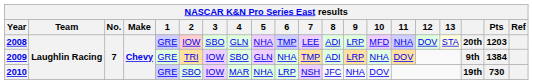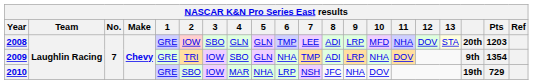 <table class="wikitable" style="text-align:center; font-size:75%">
 <tr>
 <th colspan=23><a href='#'>NASCAR K&N Pro Series East</a> results</th>
 </tr>
 <tr>
 <th>Year</th>
 <th>Team</th>
 <th>No.</th>
 <th>Make</th>
 <th>1</th>
 <th>2</th>
 <th>3</th>
 <th>4</th>
 <th>5</th>
 <th>6</th>
 <th>7</th>
 <th>8</th>
 <th>9</th>
 <th>10</th>
 <th>11</th>
 <th>12</th>
 <th>13</th>
 <th></th>
 <th>Pts</th>
 <th>Ref</th>
 </tr>
 <tr>
 <th><a href='#'>2008</a></th>
 <th rowspan=3>Laughlin Racing</th>
 <th rowspan=3>7</th>
 <th rowspan=3><a href='#'>Chevy</a></th>
 <td style="background:#CFCFFF;"><a href='#'>GRE</a><br></td>
 <td style="background:#FFCFCF;"><a href='#'>IOW</a><br></td>
 <td style="background:#DFFFDF;"><a href='#'>SBO</a><br></td>
 <td style="background:#DFFFDF;"><a href='#'>GLN</a><br></td>
-<td style="background:#EFCFFF;"><a href='#'>NHA</a><br></td>
+<td style="background:#EFCFFF;"><a href='#'>GLN</a><br></td>
 <td style="background:#CFCFFF;"><a href='#'>TMP</a><br></td>
 <td style="background:#EFCFFF;"><a href='#'>LEE</a><br></td>
 <td style="background:#DFFFDF;"><a href='#'>ADI</a><br></td>
 <td style="background:#DFFFDF;"><a href='#'>LRP</a><br></td>
 <td style="background:#EFCFFF;"><a href='#'>MFD</a><br></td>
 <td style="background:#CFCFFF;"><a href='#'>NHA</a><br></td>
 <td style="background:#DFFFDF;"><a href='#'>DOV</a><br></td>
 <td style="background: lightyellow;"><a href='#'>STA</a></td>
 <th>20th</th>
 <th>1203</th>
 <th></th>
 </tr>
 <tr>
 <th><a href='#'>2009</a></th>
 <td style="background:#DFFFDF;"><a href='#'>GRE</a><br></td>
 <td style="background:#FFDF9F;"><a href='#'>TRI</a><br></td>
 <td style="background:#EFCFFF;"><a href='#'>IOW</a><br></td>
 <td style="background:#DFFFDF;"><a href='#'>SBO</a><br></td>
 <td style="background:#EFCFFF;"><a href='#'>GLN</a><br></td>
 <td style="background:#DFFFDF;"><a href='#'>NHA</a><br></td>
 <td style="background:#FFDF9F;"><a href='#'>TMP</a><br></td>
 <td style="background:#DFFFDF;"><a href='#'>ADI</a><br></td>
 <td style="background:#FFDF9F;"><a href='#'>LRP</a><br></td>
 <td style="background:#DFFFDF;"><a href='#'>NHA</a><br></td>
 <td style="background:#FFDF9F;"><a href='#'>DOV</a><br></td>
 <td colspan=2></td>
 <th>9th</th>
-<th>1384</th>
+<th>1354</th>
 <th></th>
 </tr>
 <tr>
 <th><a href='#'>2010</a></th>
 <td style="background:#CFCFFF;"><a href='#'>GRE</a><br></td>
 <td style="background:#DFFFDF;"><a href='#'>SBO</a><br></td>
 <td style="background:#EFCFFF;"><a href='#'>IOW</a><br></td>
 <td style="background:#DFFFDF;"><a href='#'>MAR</a><br></td>
 <td style="background:#DFFFDF;"><a href='#'>NHA</a><br></td>
 <td style="background:#DFFFDF;"><a href='#'>LRP</a><br></td>
 <td style="background:#EFCFFF;"><a href='#'>NSH</a><br></td>
 <td><a href='#'>JFC</a></td>
 <td><a href='#'>NHA</a></td>
 <td><a href='#'>DOV</a></td>
 <td colspan=3></td>
 <th>19th</th>
-<th>730</th>
+<th>729</th>
 <th></th>
 </tr>
 </table>
